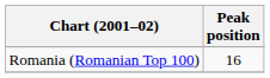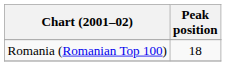 <table class="wikitable sortable">
 <tr>
 <th>Chart (2001–02)</th>
 <th>Peak<br>position</th>
 </tr>
 <tr>
 </tr>
 <tr>
 </tr>
 <tr>
 <td align="left">Romania (<a href='#'>Romanian Top 100</a>)</td>
-<td align="center">16</td>
+<td align="center">18</td>
 </tr>
 <tr>
 </tr>
 </table>
